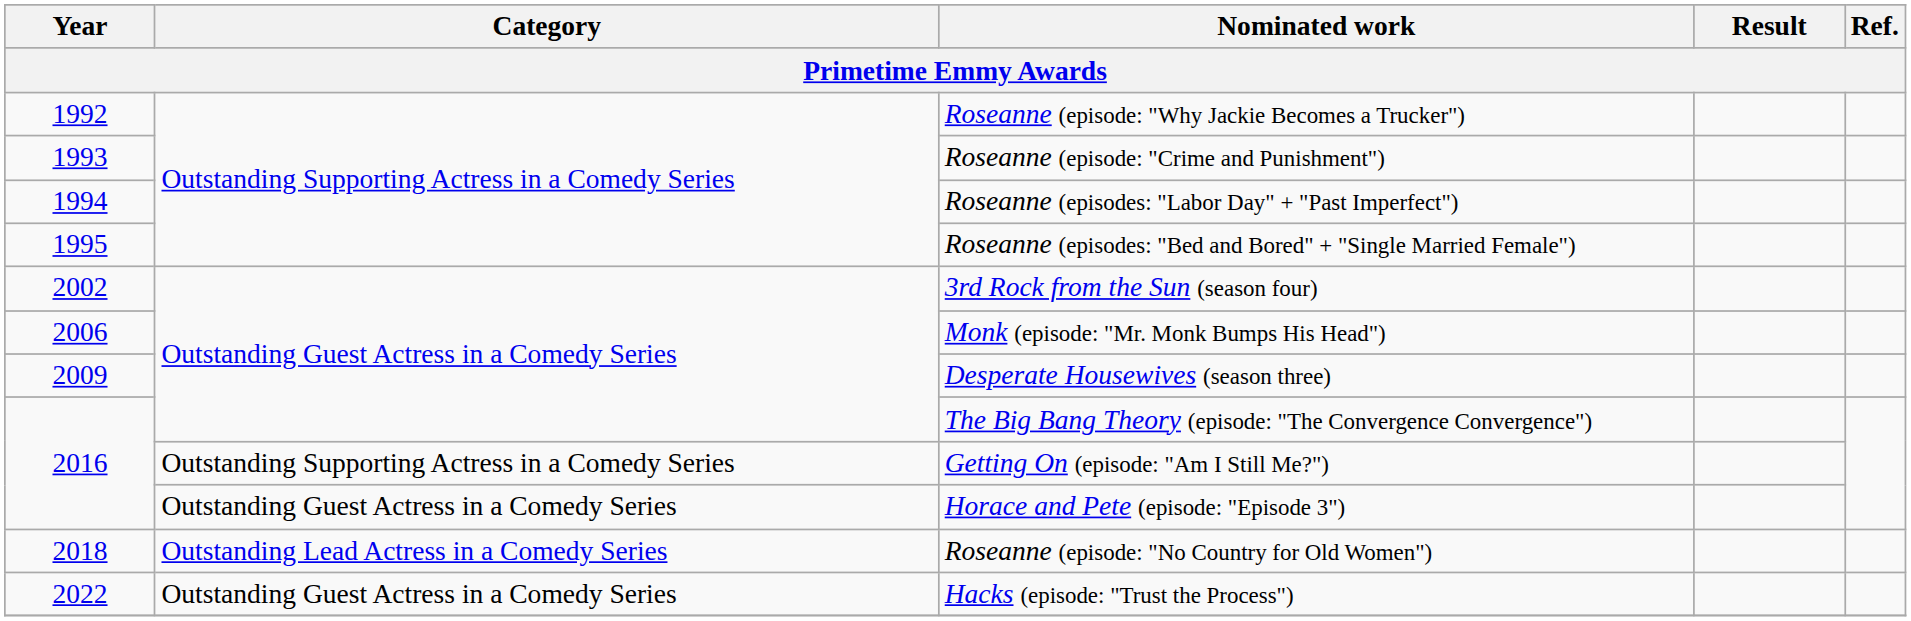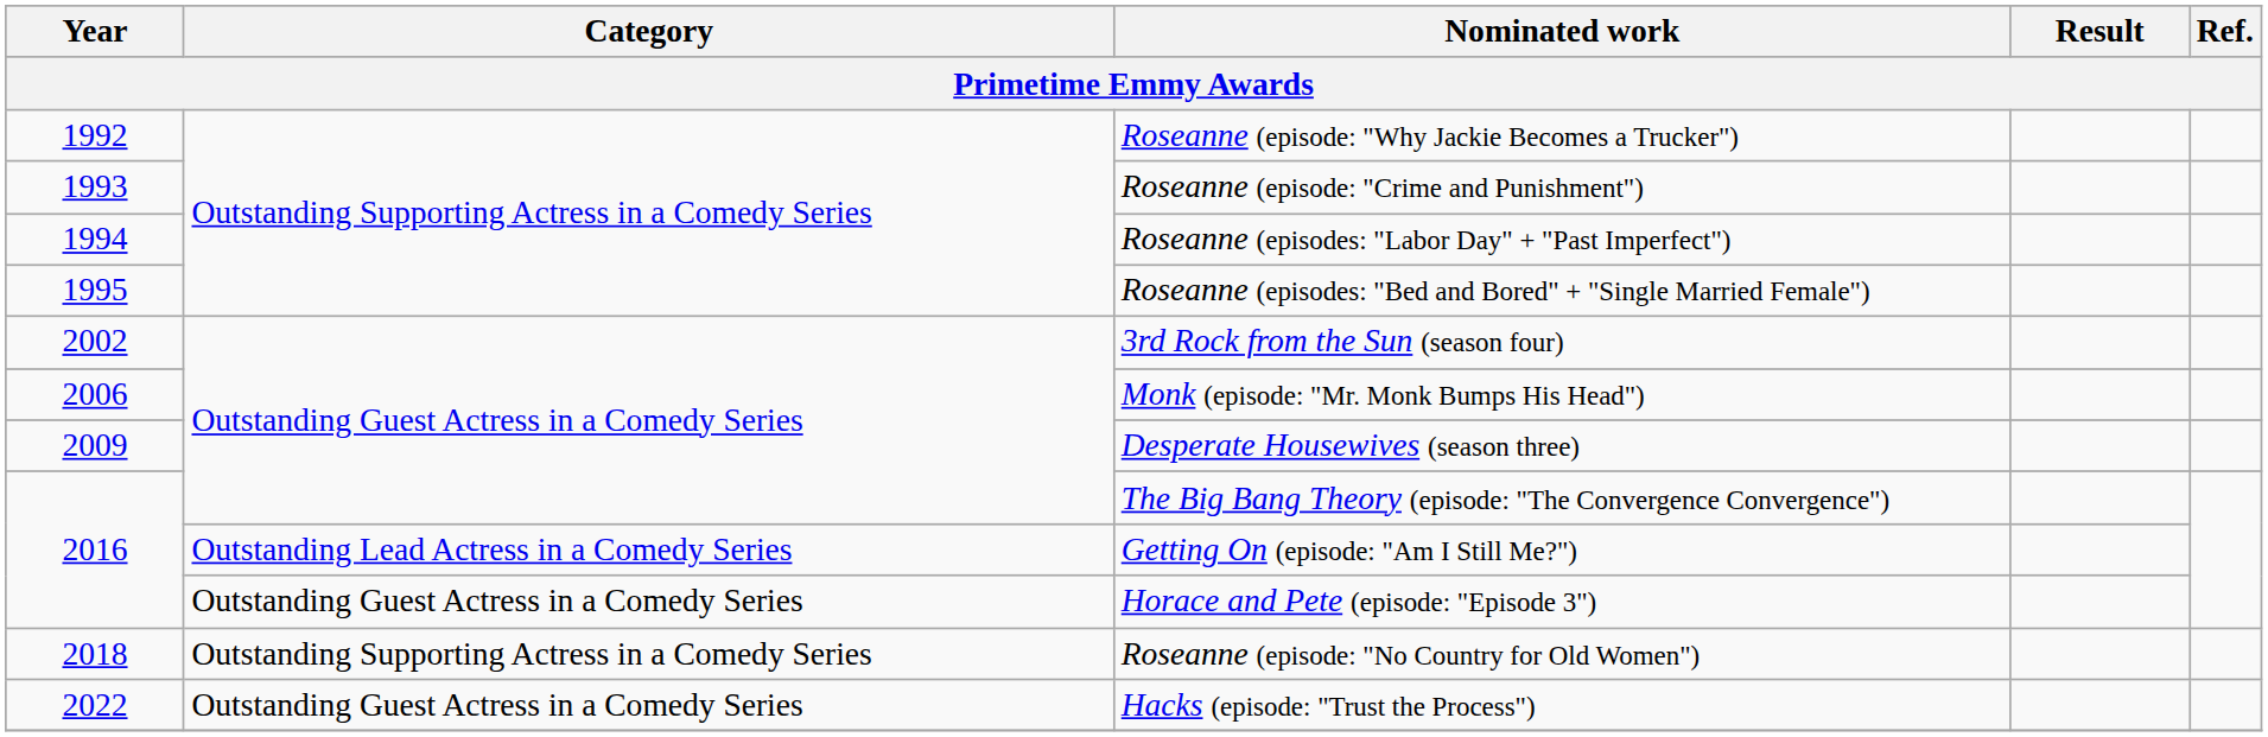 <table class=wikitable>
 <tr>
 <th scope="col" style="width:5em;">Year</th>
 <th scope="col" style="width:28em;">Category</th>
 <th scope="col" style="width:27em;">Nominated work</th>
 <th scope="col" style="width:5em;">Result</th>
 <th>Ref.</th>
 </tr>
 <tr>
 <th colspan=5><a href='#'>Primetime Emmy Awards</a></th>
 </tr>
 <tr>
 <td style="text-align:center;"><a href='#'>1992</a></td>
 <td rowspan=4><a href='#'>Outstanding Supporting Actress in a Comedy Series</a></td>
 <td><em><a href='#'>Roseanne</a></em> <small> (episode: "Why Jackie Becomes a Trucker") </small></td>
 <td></td>
 <td style="text-align:center;"></td>
 </tr>
 <tr>
 <td style="text-align:center;"><a href='#'>1993</a></td>
 <td><em>Roseanne</em> <small> (episode: "Crime and Punishment") </small></td>
 <td></td>
 <td style="text-align:center;"></td>
 </tr>
 <tr>
 <td style="text-align:center;"><a href='#'>1994</a></td>
 <td><em>Roseanne</em> <small> (episodes: "Labor Day" + "Past Imperfect") </small></td>
 <td></td>
 <td style="text-align:center;"></td>
 </tr>
 <tr>
 <td style="text-align:center;"><a href='#'>1995</a></td>
 <td><em>Roseanne</em> <small> (episodes: "Bed and Bored" + "Single Married Female") </small></td>
 <td></td>
 <td style="text-align:center;"></td>
 </tr>
 <tr>
 <td style="text-align:center;"><a href='#'>2002</a></td>
 <td rowspan=4><a href='#'>Outstanding Guest Actress in a Comedy Series</a></td>
 <td><em><a href='#'>3rd Rock from the Sun</a></em> <small> (season four) </small></td>
 <td></td>
 <td style="text-align:center;"></td>
 </tr>
 <tr>
 <td style="text-align:center;"><a href='#'>2006</a></td>
 <td><em><a href='#'>Monk</a></em> <small> (episode: "Mr. Monk Bumps His Head") </small></td>
 <td></td>
 <td style="text-align:center;"></td>
 </tr>
 <tr>
 <td style="text-align:center;"><a href='#'>2009</a></td>
 <td><em><a href='#'>Desperate Housewives</a></em> <small> (season three) </small></td>
 <td></td>
 <td style="text-align:center;"></td>
 </tr>
 <tr>
 <td style="text-align:center;", rowspan=3><a href='#'>2016</a></td>
 <td><em><a href='#'>The Big Bang Theory</a></em> <small> (episode: "The Convergence Convergence") </small></td>
 <td></td>
 <td style="text-align:center;", rowspan=3></td>
 </tr>
 <tr>
-<td>Outstanding Supporting Actress in a Comedy Series</td>
+<td><a href='#'>Outstanding Lead Actress in a Comedy Series</a></td>
 <td><em><a href='#'>Getting On</a></em> <small> (episode: "Am I Still Me?") </small></td>
 <td></td>
 </tr>
 <tr>
 <td>Outstanding Guest Actress in a Comedy Series</td>
 <td><em><a href='#'>Horace and Pete</a></em> <small> (episode: "Episode 3") </small></td>
 <td></td>
 </tr>
 <tr>
 <td style="text-align:center;"><a href='#'>2018</a></td>
-<td><a href='#'>Outstanding Lead Actress in a Comedy Series</a></td>
+<td>Outstanding Supporting Actress in a Comedy Series</td>
 <td><em>Roseanne</em> <small> (episode: "No Country for Old Women") </small></td>
 <td></td>
 <td style="text-align:center;"></td>
 </tr>
 <tr>
 <td style="text-align:center;"><a href='#'>2022</a></td>
 <td>Outstanding Guest Actress in a Comedy Series</td>
 <td><em><a href='#'>Hacks</a></em> <small> (episode: "Trust the Process") </small></td>
 <td></td>
 <td style="text-align:center;"></td>
 </tr>
 <tr>
 </tr>
 </table>
